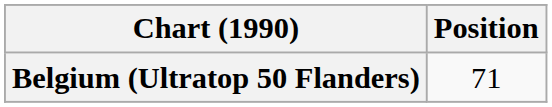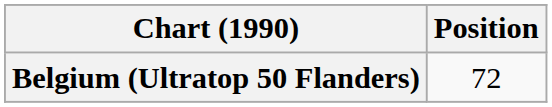 <table class="wikitable plainrowheaders" style="text-align:center">
 <tr>
 <th scope="col">Chart (1990)</th>
 <th scope="col">Position</th>
 </tr>
 <tr>
 <th scope="row">Belgium (Ultratop 50 Flanders)</th>
-<td>71</td>
+<td>72</td>
 </tr>
 </table>
